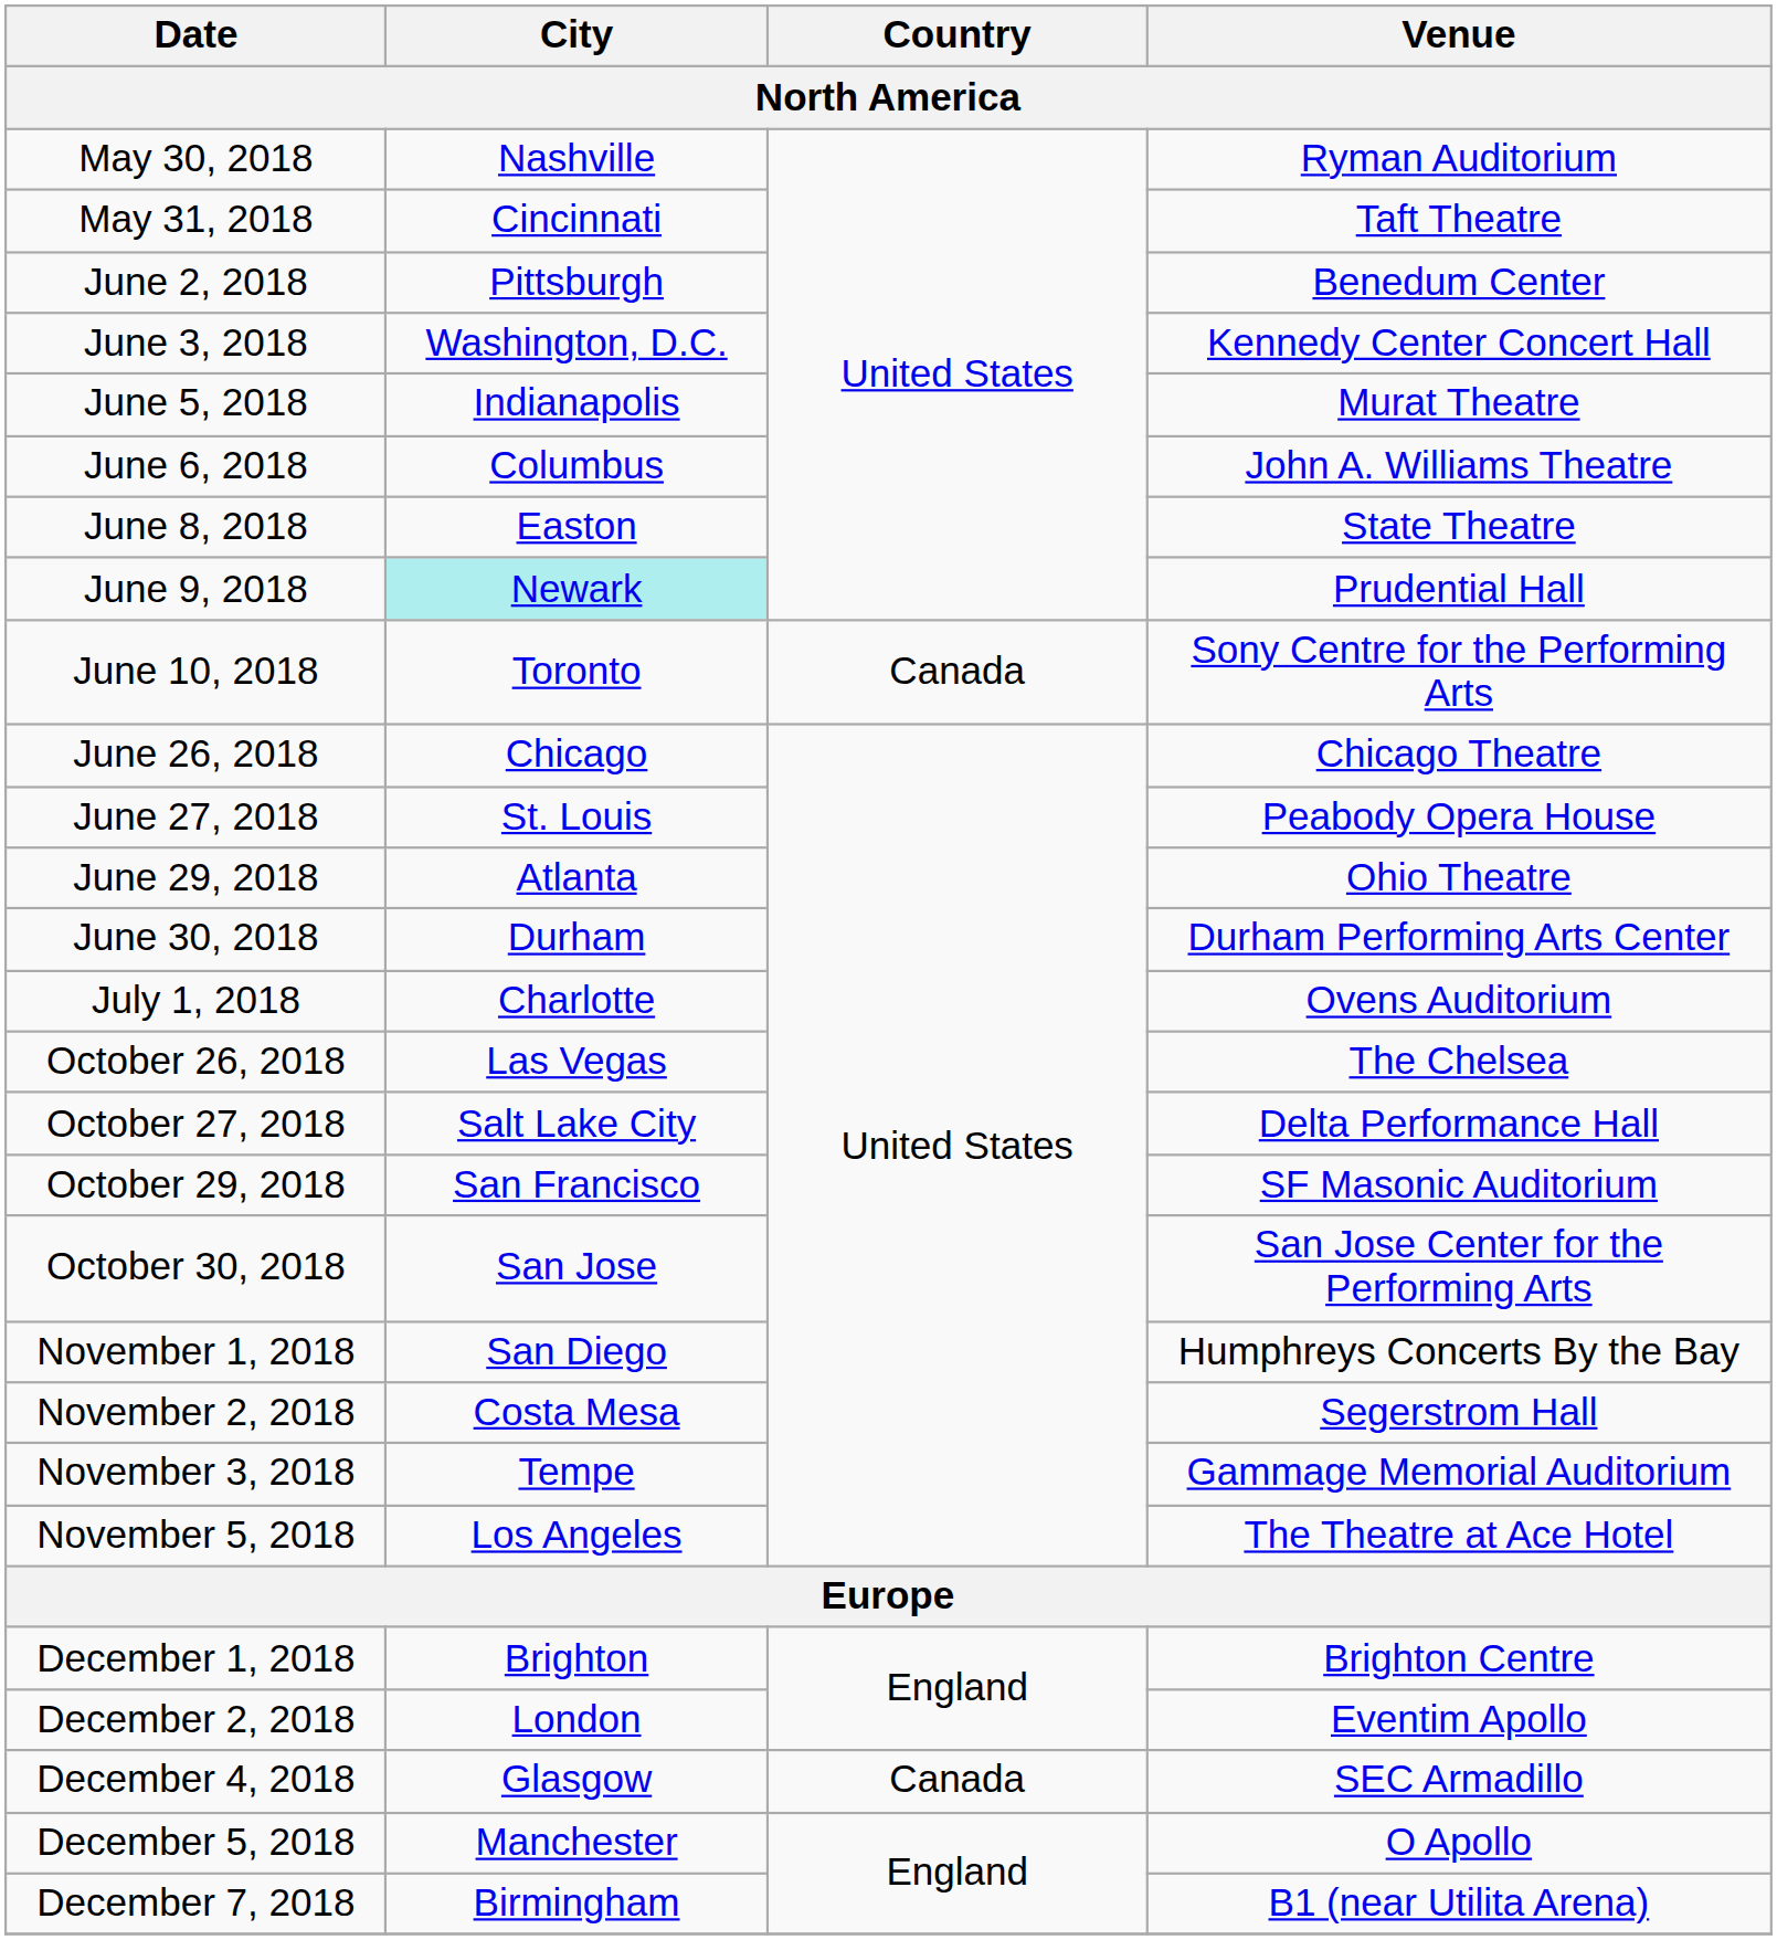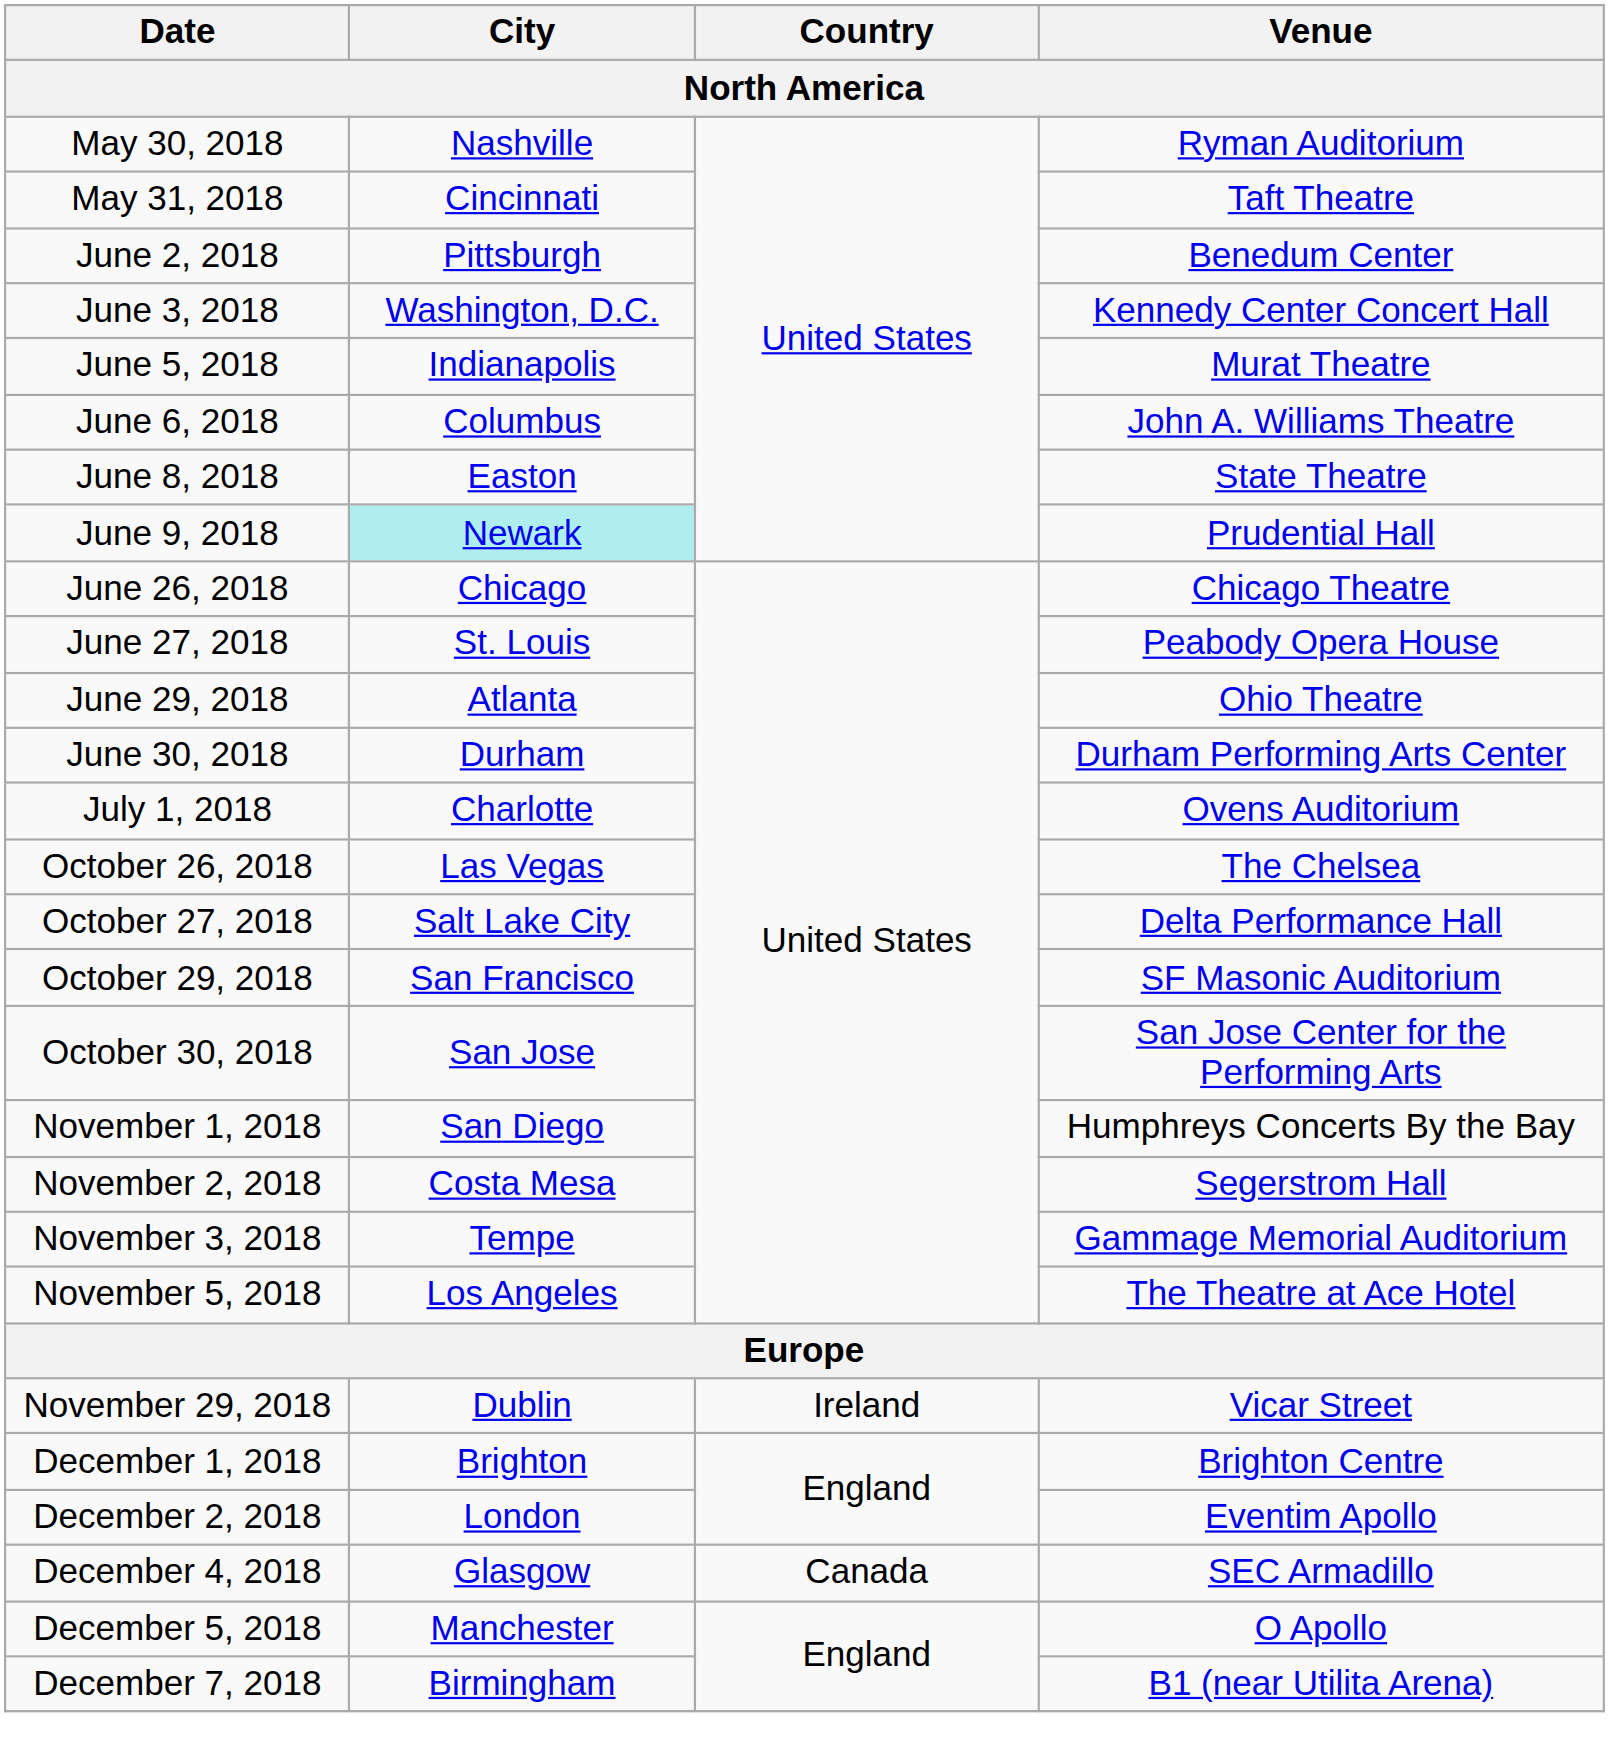 <table class="wikitable" style="text-align:center;">
 <tr>
 <th style="width:150px;">Date</th>
 <th style="width:150px;">City</th>
 <th style="width:150px;">Country</th>
 <th style="width:250px;">Venue</th>
 </tr>
 <tr>
 <th colspan="4">North America</th>
 </tr>
 <tr>
 <td>May 30, 2018</td>
 <td><a href='#'>Nashville</a></td>
 <td rowspan="8"><a href='#'>United States</a></td>
 <td><a href='#'>Ryman Auditorium</a></td>
 </tr>
 <tr>
 <td>May 31, 2018</td>
 <td><a href='#'>Cincinnati</a></td>
 <td><a href='#'>Taft Theatre</a></td>
 </tr>
 <tr>
 <td>June 2, 2018</td>
 <td><a href='#'>Pittsburgh</a></td>
 <td><a href='#'>Benedum Center</a></td>
 </tr>
 <tr>
 <td>June 3, 2018</td>
 <td><a href='#'>Washington, D.C.</a></td>
 <td><a href='#'>Kennedy Center Concert Hall</a></td>
 </tr>
 <tr>
 <td>June 5, 2018</td>
 <td><a href='#'>Indianapolis</a></td>
 <td><a href='#'>Murat Theatre</a></td>
 </tr>
 <tr>
 <td>June 6, 2018</td>
 <td><a href='#'>Columbus</a></td>
 <td><a href='#'>John A. Williams Theatre</a></td>
 </tr>
 <tr>
 <td>June 8, 2018</td>
 <td><a href='#'>Easton</a></td>
 <td><a href='#'>State Theatre</a></td>
 </tr>
 <tr>
 <td>June 9, 2018</td>
 <td style="background: paleturquoise;"><a href='#'>Newark</a></td>
 <td><a href='#'>Prudential Hall</a></td>
-</tr>
-<tr>
-<td>June 10, 2018</td>
-<td><a href='#'>Toronto</a></td>
-<td>Canada</td>
-<td><a href='#'>Sony Centre for the Performing Arts</a></td>
 </tr>
 <tr>
 <td>June 26, 2018</td>
 <td><a href='#'>Chicago</a></td>
 <td rowspan="13">United States</td>
 <td><a href='#'>Chicago Theatre</a></td>
 </tr>
 <tr>
 <td>June 27, 2018</td>
 <td><a href='#'>St. Louis</a></td>
 <td><a href='#'>Peabody Opera House</a></td>
 </tr>
 <tr>
 <td>June 29, 2018</td>
 <td><a href='#'>Atlanta</a></td>
 <td><a href='#'>Ohio Theatre</a></td>
 </tr>
 <tr>
 <td>June 30, 2018</td>
 <td><a href='#'>Durham</a></td>
 <td><a href='#'>Durham Performing Arts Center</a></td>
 </tr>
 <tr>
 <td>July 1, 2018</td>
 <td><a href='#'>Charlotte</a></td>
 <td><a href='#'>Ovens Auditorium</a></td>
 </tr>
 <tr>
 <td>October 26, 2018</td>
 <td><a href='#'>Las Vegas</a></td>
 <td><a href='#'>The Chelsea</a></td>
 </tr>
 <tr>
 <td>October 27, 2018</td>
 <td><a href='#'>Salt Lake City</a></td>
 <td><a href='#'>Delta Performance Hall</a></td>
 </tr>
 <tr>
 <td>October 29, 2018</td>
 <td><a href='#'>San Francisco</a></td>
 <td><a href='#'>SF Masonic Auditorium</a></td>
 </tr>
 <tr>
 <td>October 30, 2018</td>
 <td><a href='#'>San Jose</a></td>
 <td><a href='#'>San Jose Center for the Performing Arts</a></td>
 </tr>
 <tr>
 <td>November 1, 2018</td>
 <td><a href='#'>San Diego</a></td>
 <td>Humphreys Concerts By the Bay</td>
 </tr>
 <tr>
 <td>November 2, 2018</td>
 <td><a href='#'>Costa Mesa</a></td>
 <td><a href='#'>Segerstrom Hall</a></td>
 </tr>
 <tr>
 <td>November 3, 2018</td>
 <td><a href='#'>Tempe</a></td>
 <td><a href='#'>Gammage Memorial Auditorium</a></td>
 </tr>
 <tr>
 <td>November 5, 2018</td>
 <td><a href='#'>Los Angeles</a></td>
 <td><a href='#'>The Theatre at Ace Hotel</a></td>
 </tr>
 <tr>
 <th colspan="4">Europe</th>
 </tr>
 <tr>
+<td>November 29, 2018</td>
+<td><a href='#'>Dublin</a></td>
+<td>Ireland</td>
+<td><a href='#'>Vicar Street</a></td>
+</tr>
+<tr>
 <td>December 1, 2018</td>
 <td><a href='#'>Brighton</a></td>
 <td rowspan="2">England</td>
 <td><a href='#'>Brighton Centre</a></td>
 </tr>
 <tr>
 <td>December 2, 2018</td>
 <td><a href='#'>London</a></td>
 <td><a href='#'>Eventim Apollo</a></td>
 </tr>
 <tr>
 <td>December 4, 2018</td>
 <td><a href='#'>Glasgow</a></td>
 <td>Canada</td>
 <td><a href='#'>SEC Armadillo</a></td>
 </tr>
 <tr>
 <td>December 5, 2018</td>
 <td><a href='#'>Manchester</a></td>
 <td rowspan="2">England</td>
 <td><a href='#'>O Apollo</a></td>
 </tr>
 <tr>
 <td>December 7, 2018</td>
 <td><a href='#'>Birmingham</a></td>
 <td><a href='#'>B1 (near Utilita Arena)</a></td>
 </tr>
 <tr>
 </tr>
 </table>
